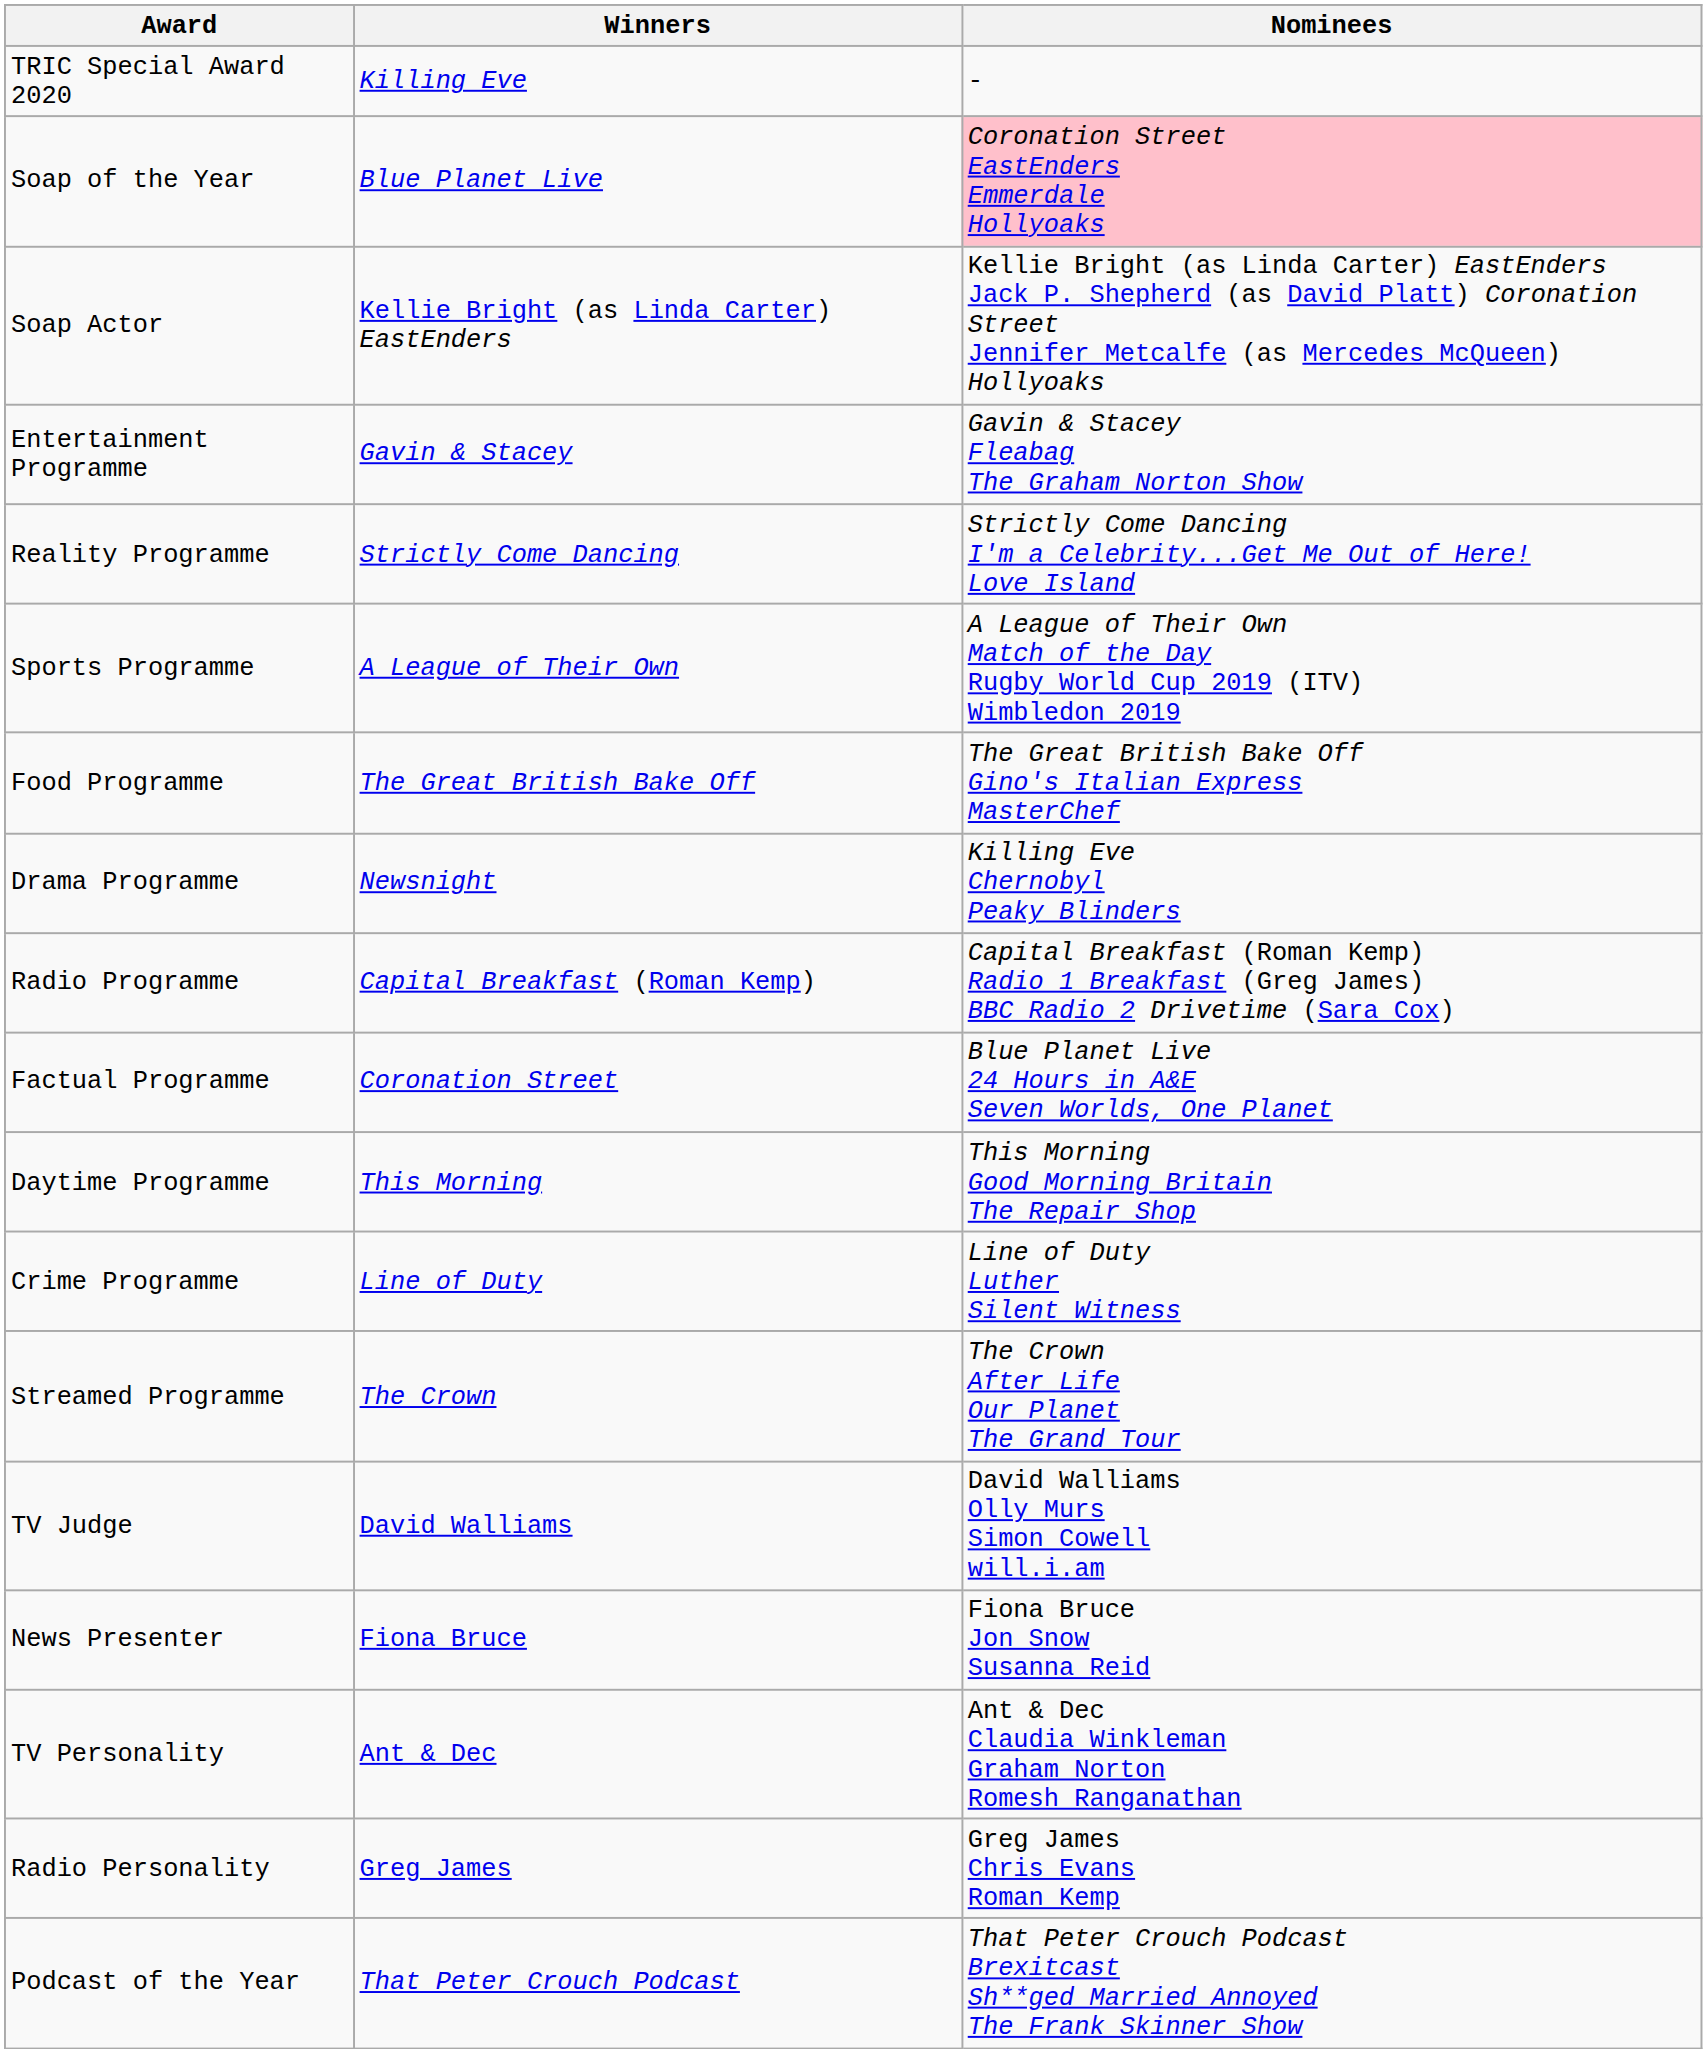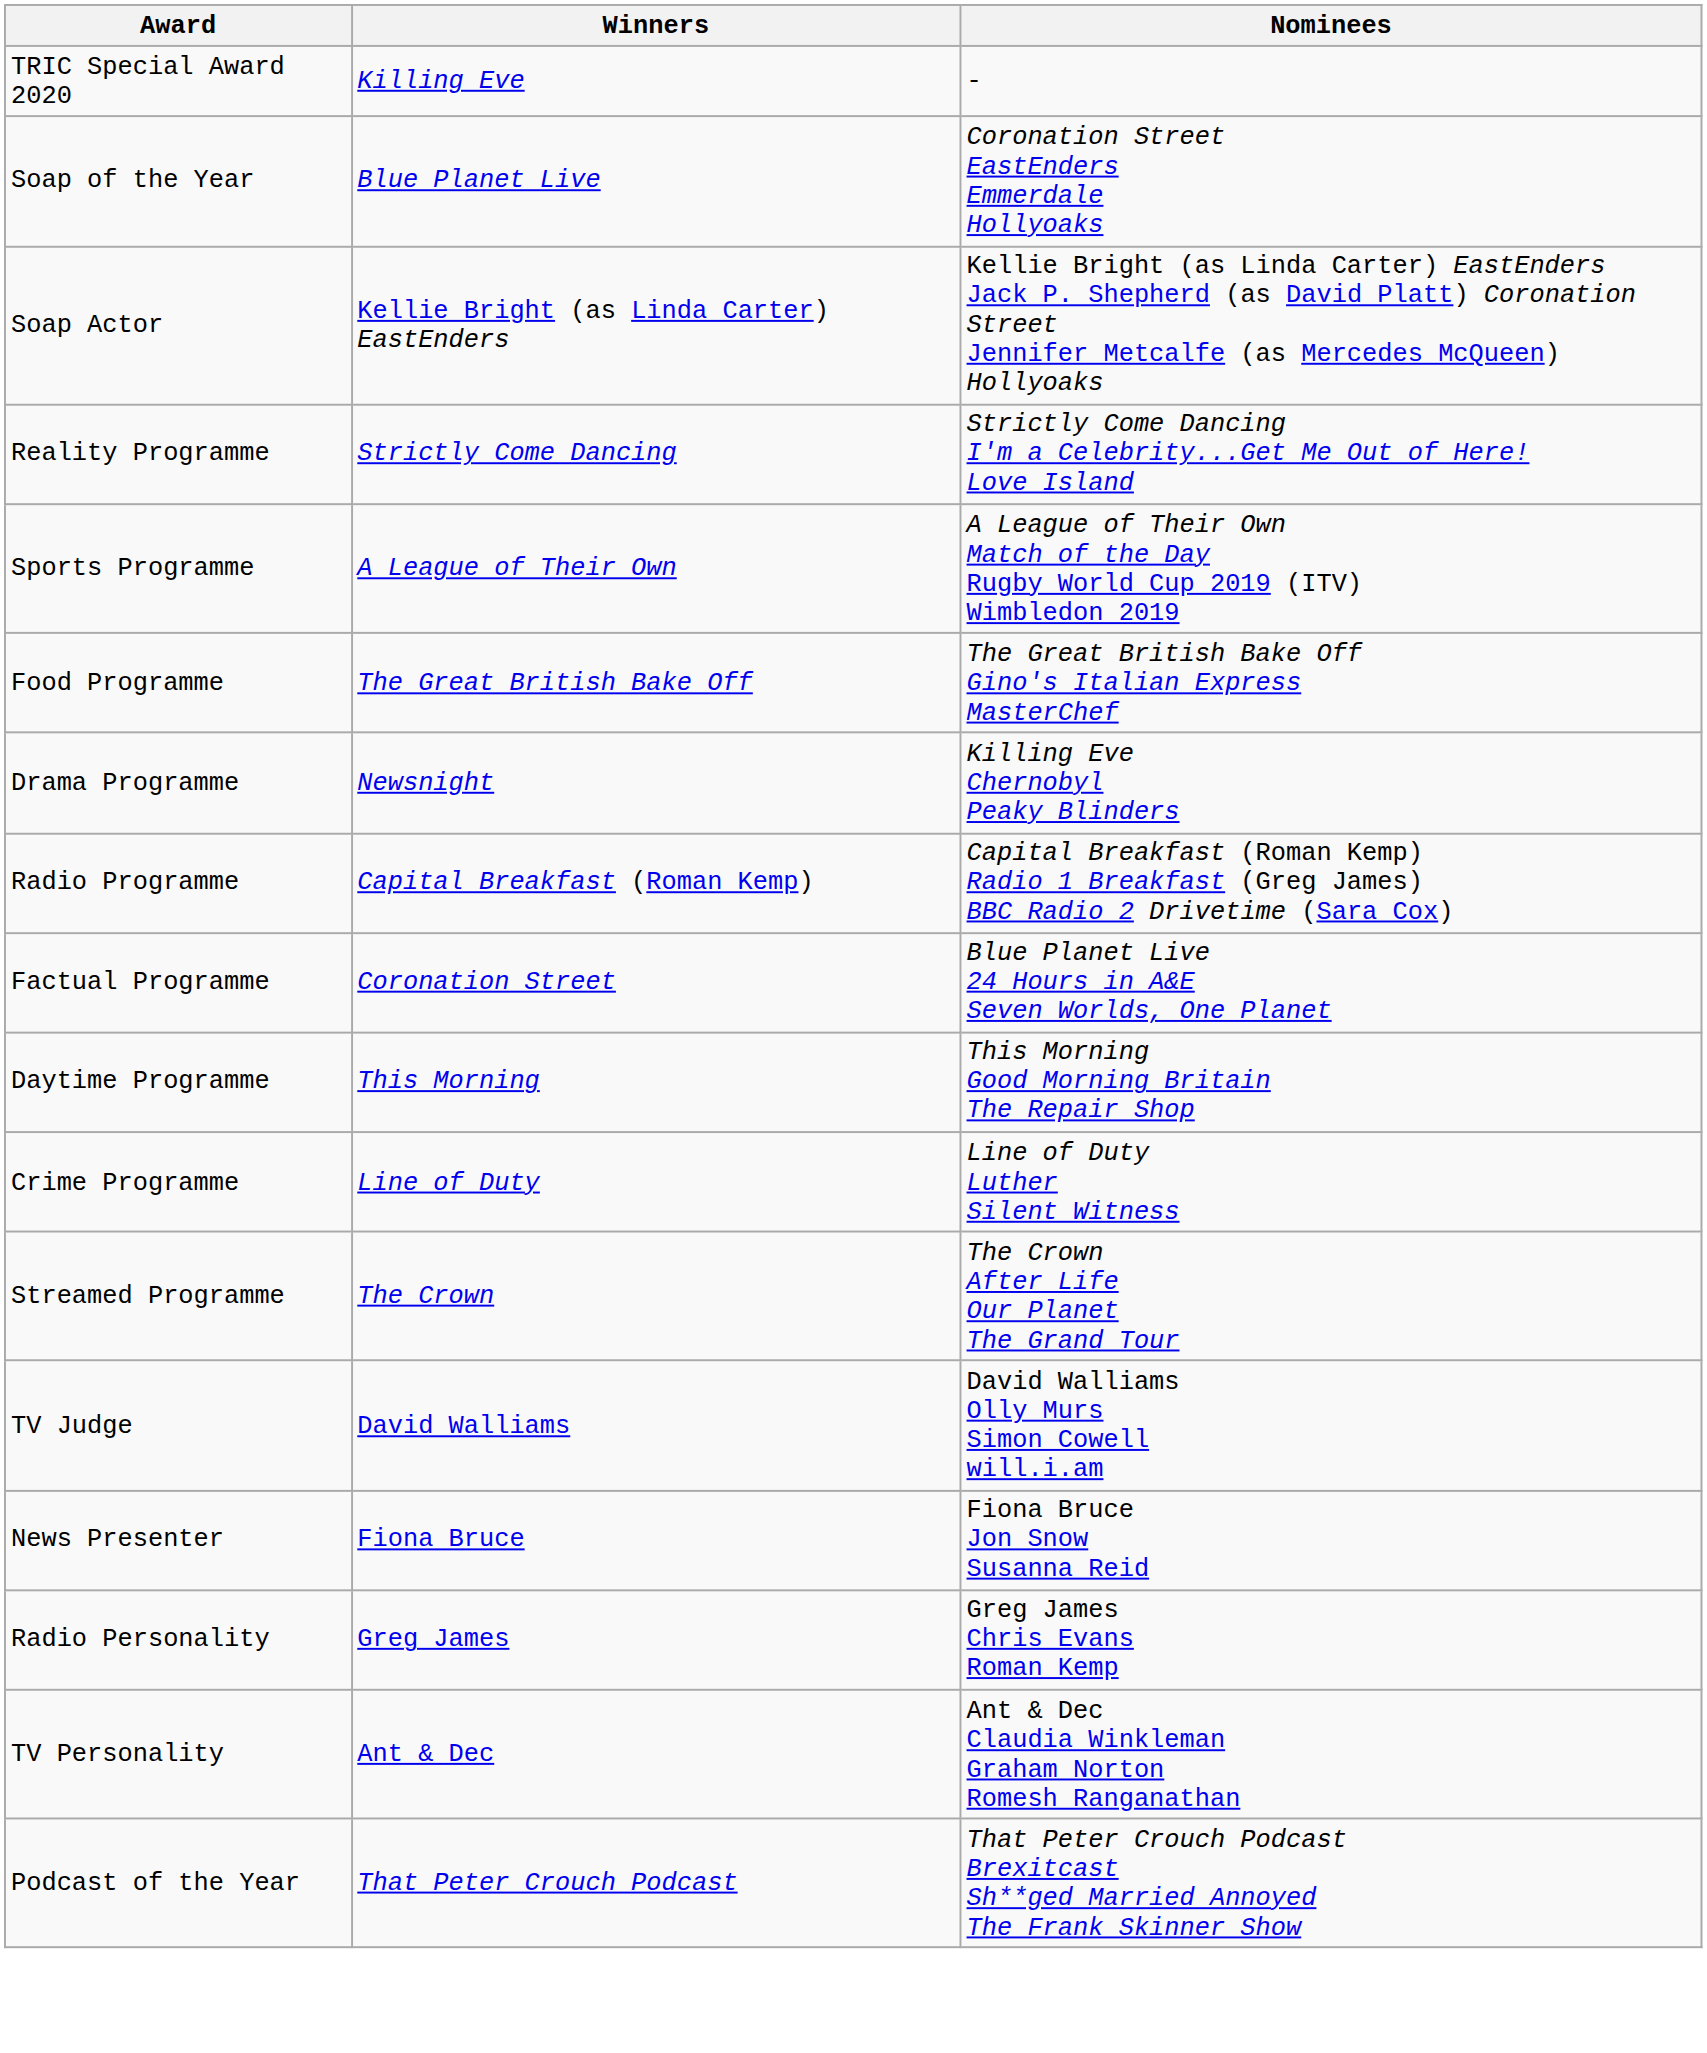 <table class="wikitable">
 <tr>
 <th>Award</th>
 <th>Winners</th>
 <th>Nominees</th>
 </tr>
 <tr>
 <td>TRIC Special Award 2020</td>
 <td><em><a href='#'>Killing Eve</a></em></td>
 <td>-</td>
 </tr>
 <tr>
 <td>Soap of the Year</td>
 <td><em><a href='#'>Blue Planet Live</a></em></td>
-<td style="background: pink;"><em>Coronation Street <br><a href='#'>EastEnders</a> <br><a href='#'>Emmerdale</a> <br><a href='#'>Hollyoaks</a></em></td>
+<td><em>Coronation Street <br><a href='#'>EastEnders</a> <br><a href='#'>Emmerdale</a> <br><a href='#'>Hollyoaks</a></em></td>
 </tr>
 <tr>
 <td>Soap Actor</td>
 <td><a href='#'>Kellie Bright</a> (as <a href='#'>Linda Carter</a>) <em>EastEnders</em></td>
 <td>Kellie Bright (as Linda Carter) <em>EastEnders</em><br><a href='#'>Jack P. Shepherd</a> (as <a href='#'>David Platt</a>) <em>Coronation Street</em> <br><a href='#'>Jennifer Metcalfe</a> (as <a href='#'>Mercedes McQueen</a>) <em>Hollyoaks</em></td>
-</tr>
-<tr>
-<td>Entertainment Programme</td>
-<td><em><a href='#'>Gavin & Stacey</a></em></td>
-<td><em>Gavin & Stacey <br><a href='#'>Fleabag</a> <br><a href='#'>The Graham Norton Show</a></em></td>
 </tr>
 <tr>
 <td>Reality Programme</td>
 <td><em><a href='#'>Strictly Come Dancing</a></em></td>
 <td><em>Strictly Come Dancing <br><a href='#'>I'm a Celebrity...Get Me Out of Here!</a> <br><a href='#'>Love Island</a></em></td>
 </tr>
 <tr>
 <td>Sports Programme</td>
 <td><em><a href='#'>A League of Their Own</a></em></td>
 <td><em>A League of Their Own  <br><a href='#'>Match of the Day</a></em> <br><a href='#'>Rugby World Cup 2019</a> (ITV) <br><a href='#'>Wimbledon 2019</a></td>
 </tr>
 <tr>
 <td>Food Programme</td>
 <td><em><a href='#'>The Great British Bake Off</a></em></td>
 <td><em>The Great British Bake Off <br><a href='#'>Gino's Italian Express</a> <br><a href='#'>MasterChef</a></em></td>
 </tr>
 <tr>
 <td>Drama Programme</td>
 <td><em><a href='#'>Newsnight</a></em></td>
 <td><em>Killing Eve <br><a href='#'>Chernobyl</a> <br><a href='#'>Peaky Blinders</a></em></td>
 </tr>
 <tr>
 <td>Radio Programme</td>
 <td><em><a href='#'>Capital Breakfast</a></em> (<a href='#'>Roman Kemp</a>)</td>
 <td><em>Capital Breakfast</em> (Roman Kemp) <em><br><a href='#'>Radio 1 Breakfast</a></em> (Greg James) <em><br><a href='#'>BBC Radio 2</a> Drivetime</em> (<a href='#'>Sara Cox</a>)</td>
 </tr>
 <tr>
 <td>Factual Programme</td>
 <td><em><a href='#'>Coronation Street</a></em></td>
 <td><em>Blue Planet Live <br><a href='#'>24 Hours in A&E</a> <br><a href='#'>Seven Worlds, One Planet</a></em></td>
 </tr>
 <tr>
 <td>Daytime Programme</td>
 <td><em><a href='#'>This Morning</a></em></td>
 <td><em>This Morning <br><a href='#'>Good Morning Britain</a> <br><a href='#'>The Repair Shop</a></em></td>
 </tr>
 <tr>
 <td>Crime Programme</td>
 <td><em><a href='#'>Line of Duty</a></em></td>
 <td><em>Line of Duty <br><a href='#'>Luther</a> <br><a href='#'>Silent Witness</a></em></td>
 </tr>
 <tr>
 <td>Streamed Programme</td>
 <td><em><a href='#'>The Crown</a></em></td>
 <td><em>The Crown <br><a href='#'>After Life</a> <br><a href='#'>Our Planet</a> <br><a href='#'>The Grand Tour</a></em></td>
 </tr>
 <tr>
 <td>TV Judge</td>
 <td><a href='#'>David Walliams</a></td>
 <td>David Walliams <br><a href='#'>Olly Murs</a> <br><a href='#'>Simon Cowell</a> <br><a href='#'>will.i.am</a></td>
 </tr>
 <tr>
 <td>News Presenter</td>
 <td><a href='#'>Fiona Bruce</a></td>
 <td>Fiona Bruce <br><a href='#'>Jon Snow</a> <br><a href='#'>Susanna Reid</a></td>
 </tr>
 <tr>
+<td>Radio Personality</td>
+<td><a href='#'>Greg James</a></td>
+<td>Greg James <br><a href='#'>Chris Evans</a> <br><a href='#'>Roman Kemp</a></td>
+</tr>
+<tr>
 <td>TV Personality</td>
 <td><a href='#'>Ant & Dec</a></td>
 <td>Ant & Dec <br><a href='#'>Claudia Winkleman</a> <br><a href='#'>Graham Norton</a> <br><a href='#'>Romesh Ranganathan</a></td>
-</tr>
-<tr>
-<td>Radio Personality</td>
-<td><a href='#'>Greg James</a></td>
-<td>Greg James <br><a href='#'>Chris Evans</a> <br><a href='#'>Roman Kemp</a></td>
 </tr>
 <tr>
 <td>Podcast of the Year</td>
 <td><em><a href='#'>That Peter Crouch Podcast</a></em></td>
 <td><em>That Peter Crouch Podcast <br><a href='#'>Brexitcast</a> <br><a href='#'>Sh**ged Married Annoyed</a> <br><a href='#'>The Frank Skinner Show</a></em></td>
 </tr>
 </table>
